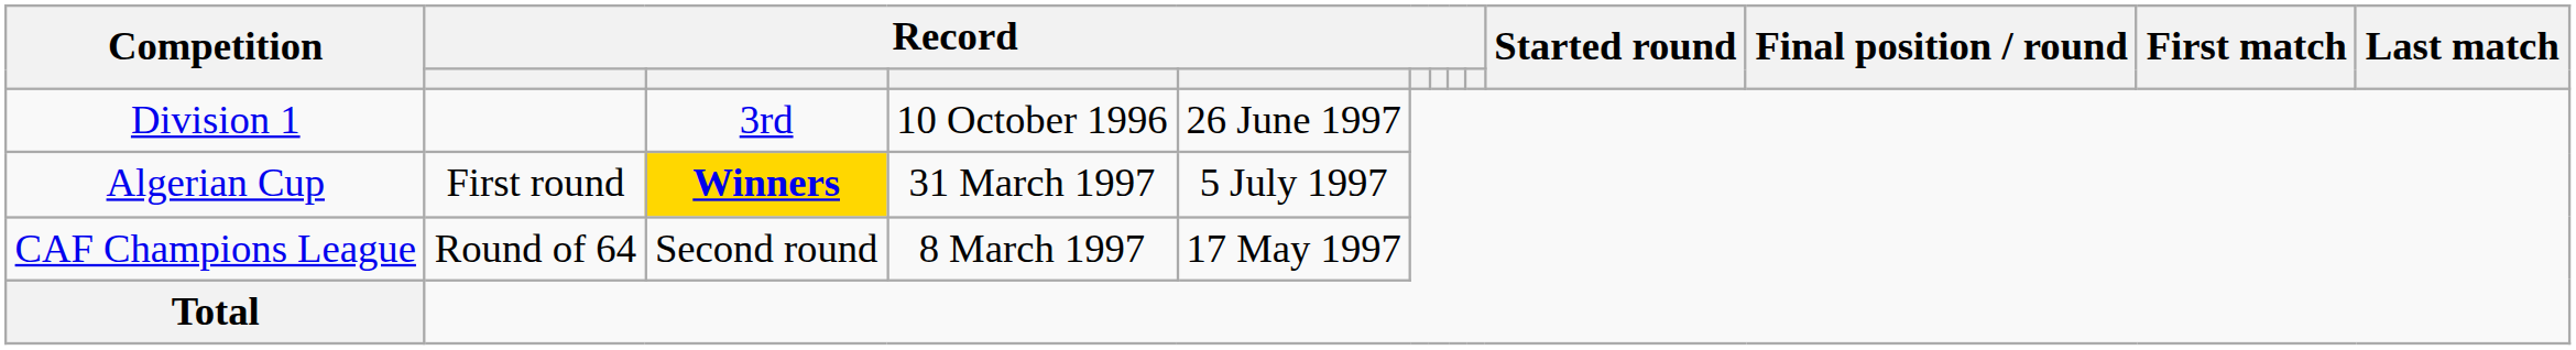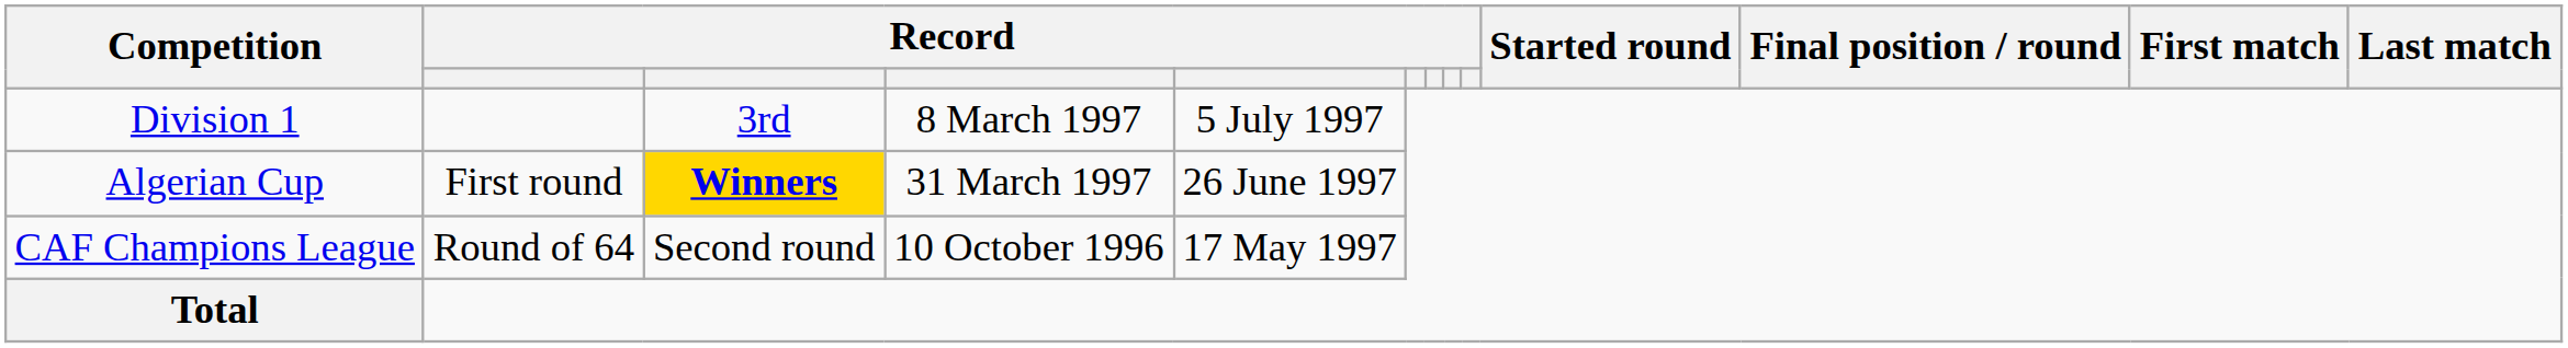 <table class="wikitable" style="text-align: center">
 <tr>
 <th rowspan=2>Competition</th>
 <th colspan=8>Record</th>
 <th rowspan=2>Started round</th>
 <th rowspan=2>Final position / round</th>
 <th rowspan=2>First match</th>
 <th rowspan=2>Last match</th>
 </tr>
 <tr>
 <th></th>
 <th></th>
 <th></th>
 <th></th>
 <th></th>
 <th></th>
 <th></th>
 <th></th>
 </tr>
 <tr>
 <td><a href='#'>Division 1</a><br></td>
 <td></td>
 <td><a href='#'>3rd</a></td>
-<td>10 October 1996</td>
-<td>26 June 1997</td>
+<td>8 March 1997</td>
+<td>5 July 1997</td>
 </tr>
 <tr>
 <td><a href='#'>Algerian Cup</a><br></td>
 <td>First round</td>
 <td style="background:gold;"><a href='#'><strong>Winners</strong></a></td>
 <td>31 March 1997</td>
-<td>5 July 1997</td>
+<td>26 June 1997</td>
 </tr>
 <tr>
 <td><a href='#'>CAF Champions League</a><br></td>
 <td>Round of 64</td>
 <td>Second round</td>
-<td>8 March 1997</td>
+<td>10 October 1996</td>
 <td>17 May 1997</td>
 </tr>
 <tr>
 <th>Total<br></th>
 </tr>
 </table>
